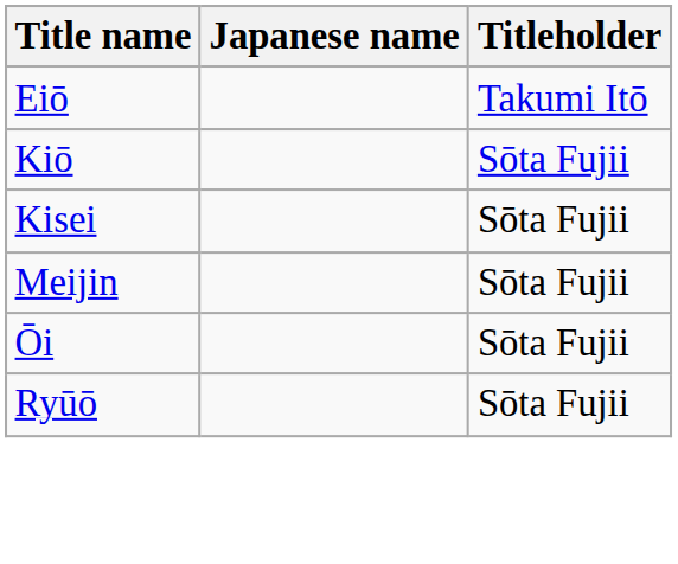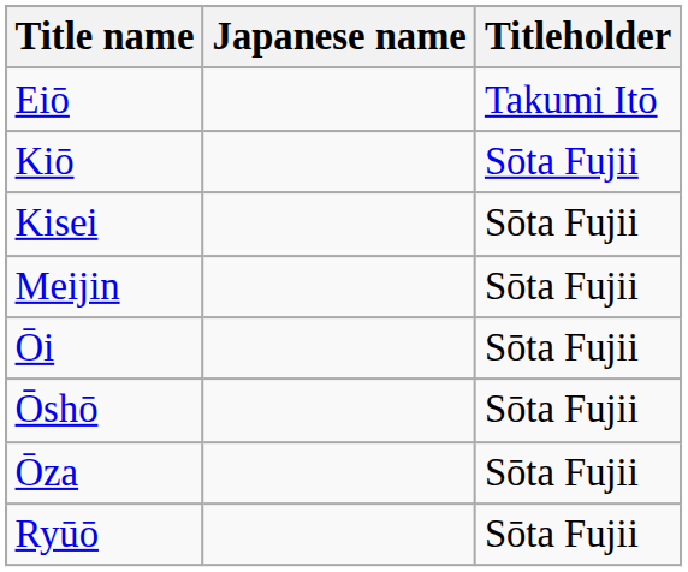 <table class='wikitable'>
 <tr>
 <th>Title name</th>
 <th>Japanese name</th>
 <th>Titleholder</th>
 </tr>
 <tr>
 <td><a href='#'>Eiō</a></td>
 <td></td>
 <td><a href='#'>Takumi Itō</a></td>
 </tr>
 <tr>
 <td><a href='#'>Kiō</a></td>
 <td></td>
 <td><a href='#'>Sōta Fujii</a></td>
 </tr>
 <tr>
 <td><a href='#'>Kisei</a></td>
 <td></td>
 <td>Sōta Fujii</td>
 </tr>
 <tr>
 <td><a href='#'>Meijin</a></td>
 <td></td>
 <td>Sōta Fujii</td>
 </tr>
 <tr>
 <td><a href='#'>Ōi</a></td>
 <td></td>
 <td>Sōta Fujii</td>
 </tr>
 <tr>
+<td><a href='#'>Ōshō</a></td>
+<td></td>
+<td>Sōta Fujii</td>
+</tr>
+<tr>
+<td><a href='#'>Ōza</a></td>
+<td></td>
+<td>Sōta Fujii</td>
+</tr>
+<tr>
 <td><a href='#'>Ryūō</a></td>
 <td></td>
 <td>Sōta Fujii</td>
 </tr>
 </table>
